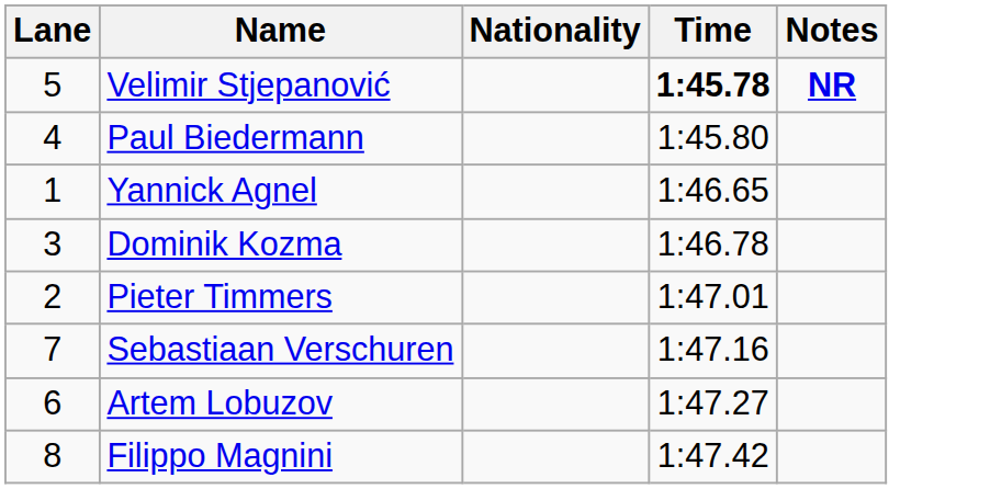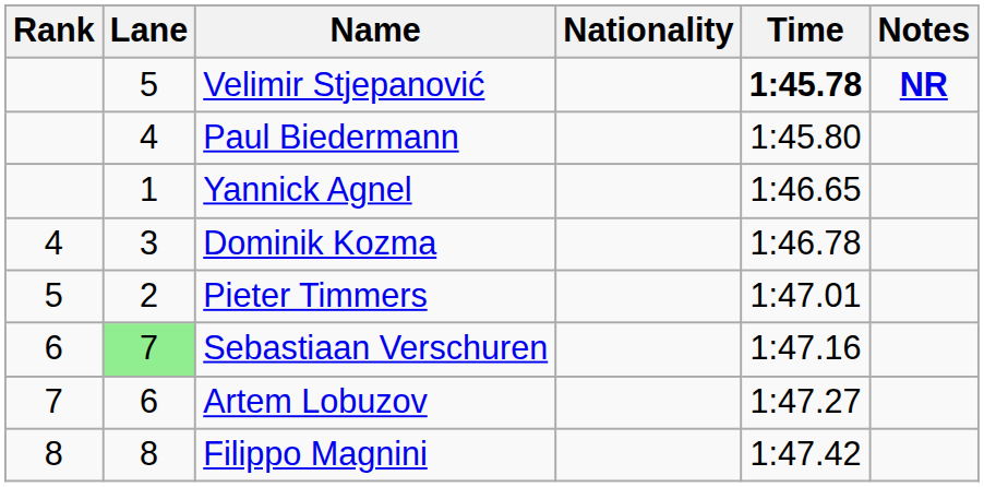 <table class="wikitable sortable" style="text-align:center">
 <tr>
+<th>Rank</th>
 <th>Lane</th>
 <th>Name</th>
 <th>Nationality</th>
 <th>Time</th>
 <th>Notes</th>
 </tr>
 <tr>
+<td></td>
 <td>5</td>
 <td align=left><a href='#'>Velimir Stjepanović</a></td>
 <td align=left></td>
 <td><strong>1:45.78</strong></td>
 <td><strong><a href='#'>NR</a></strong></td>
 </tr>
 <tr>
+<td></td>
 <td>4</td>
 <td align=left><a href='#'>Paul Biedermann</a></td>
 <td align=left></td>
 <td>1:45.80</td>
 <td></td>
 </tr>
 <tr>
+<td></td>
 <td>1</td>
 <td align=left><a href='#'>Yannick Agnel</a></td>
 <td align=left></td>
 <td>1:46.65</td>
 <td></td>
 </tr>
 <tr>
+<td>4</td>
 <td>3</td>
 <td align=left><a href='#'>Dominik Kozma</a></td>
 <td align=left></td>
 <td>1:46.78</td>
 <td></td>
 </tr>
 <tr>
+<td>5</td>
 <td>2</td>
 <td align=left><a href='#'>Pieter Timmers</a></td>
 <td align=left></td>
 <td>1:47.01</td>
 <td></td>
 </tr>
 <tr>
-<td>7</td>
+<td>6</td>
+<td style="background: lightgreen;">7</td>
 <td align=left><a href='#'>Sebastiaan Verschuren</a></td>
 <td align=left></td>
 <td>1:47.16</td>
 <td></td>
 </tr>
 <tr>
+<td>7</td>
 <td>6</td>
 <td align=left><a href='#'>Artem Lobuzov</a></td>
 <td align=left></td>
 <td>1:47.27</td>
 <td></td>
 </tr>
 <tr>
 <td>8</td>
+<td>8</td>
 <td align=left><a href='#'>Filippo Magnini</a></td>
 <td align=left></td>
 <td>1:47.42</td>
 <td></td>
 </tr>
 </table>
